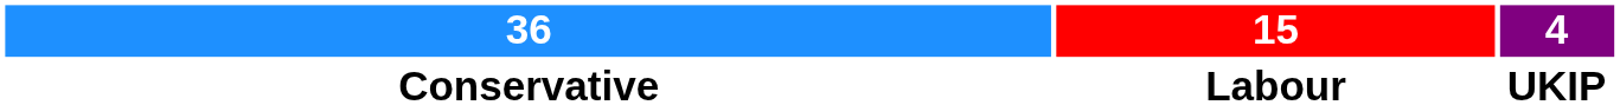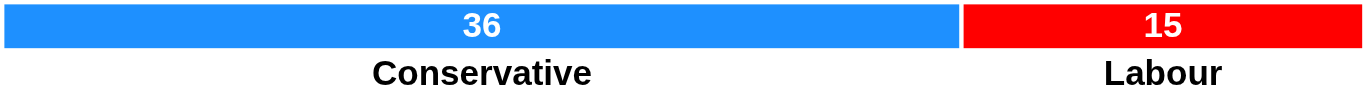 <table style="width:100%; text-align:center;">
 <tr style="color:white;">
 <td style="background:dodgerblue; width:65.5%;"><strong>36</strong></td>
 <td style="background:red; width:27.3%;"><strong>15</strong></td>
-<td style="background:purple; width:7.2%;"><strong>4</strong></td>
 </tr>
 <tr>
 <td><span><strong>Conservative</strong></span></td>
 <td><span><strong>Labour</strong></span></td>
-<td><span><strong>UKIP</strong></span></td>
 </tr>
 </table>
